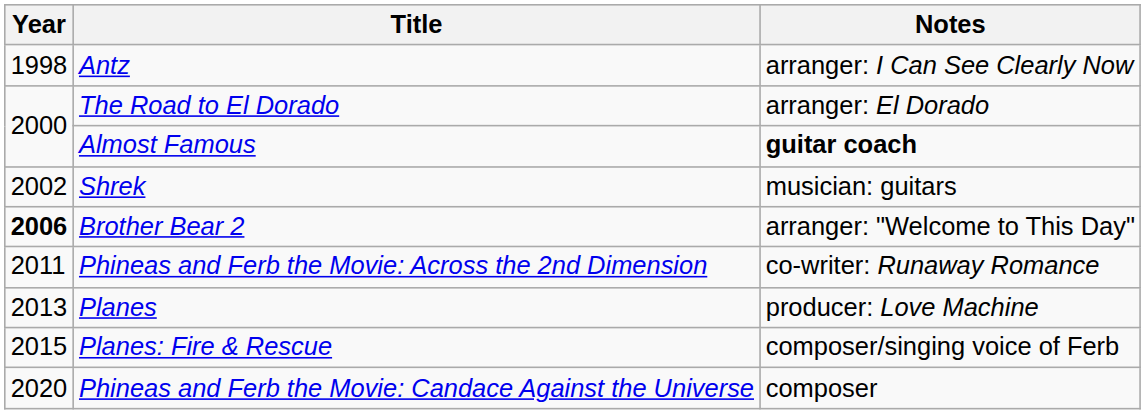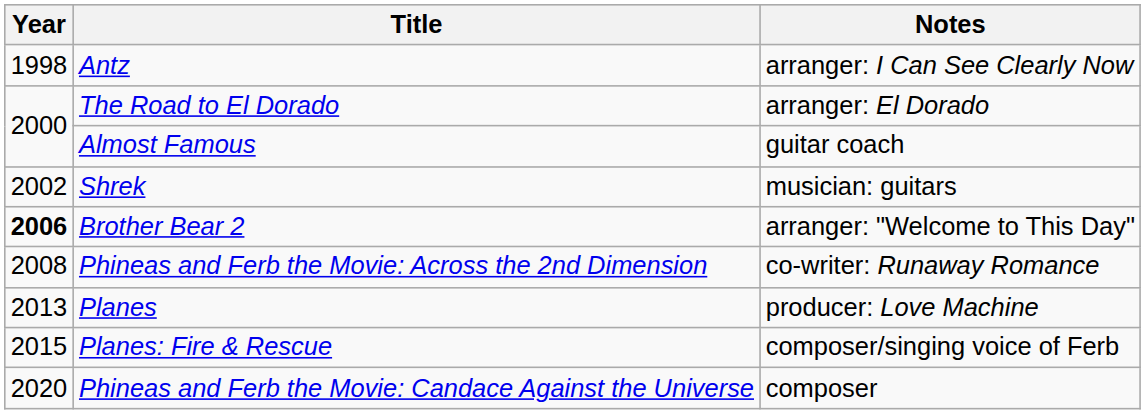 <table class="wikitable sortable">
 <tr>
 <th>Year</th>
 <th>Title</th>
 <th>Notes</th>
 </tr>
 <tr>
 <td>1998</td>
 <td><em><a href='#'>Antz</a></em></td>
 <td>arranger: <em>I Can See Clearly Now</em></td>
 </tr>
 <tr>
 <td rowspan="2">2000</td>
 <td><em><a href='#'>The Road to El Dorado</a></em></td>
 <td>arranger: <em>El Dorado</em></td>
 </tr>
 <tr>
 <td><em><a href='#'>Almost Famous</a></em></td>
-<td><strong>guitar coach</strong></td>
+<td>guitar coach</td>
 </tr>
 <tr>
 <td>2002</td>
 <td><em><a href='#'>Shrek</a></em></td>
 <td>musician: guitars</td>
 </tr>
 <tr>
 <td><strong>2006</strong></td>
 <td><em><a href='#'>Brother Bear 2</a></em></td>
 <td>arranger: "Welcome to This Day"</td>
 </tr>
 <tr>
-<td>2011</td>
+<td>2008</td>
 <td><em><a href='#'>Phineas and Ferb the Movie: Across the 2nd Dimension</a></em></td>
 <td>co-writer: <em>Runaway Romance</em></td>
 </tr>
 <tr>
 <td>2013</td>
 <td><em><a href='#'>Planes</a></em></td>
 <td>producer: <em>Love Machine</em></td>
 </tr>
 <tr>
 <td>2015</td>
 <td><em><a href='#'>Planes: Fire & Rescue</a></em></td>
 <td>composer/singing voice of Ferb</td>
 </tr>
 <tr>
 <td>2020</td>
 <td><em><a href='#'>Phineas and Ferb the Movie: Candace Against the Universe</a></em></td>
 <td>composer</td>
 </tr>
 </table>
